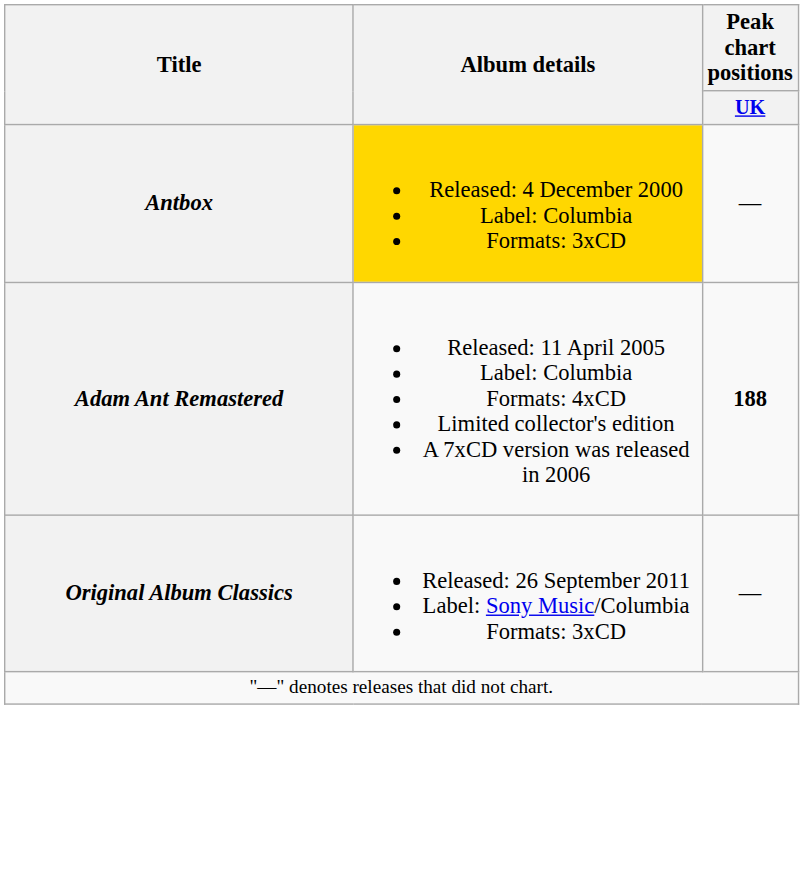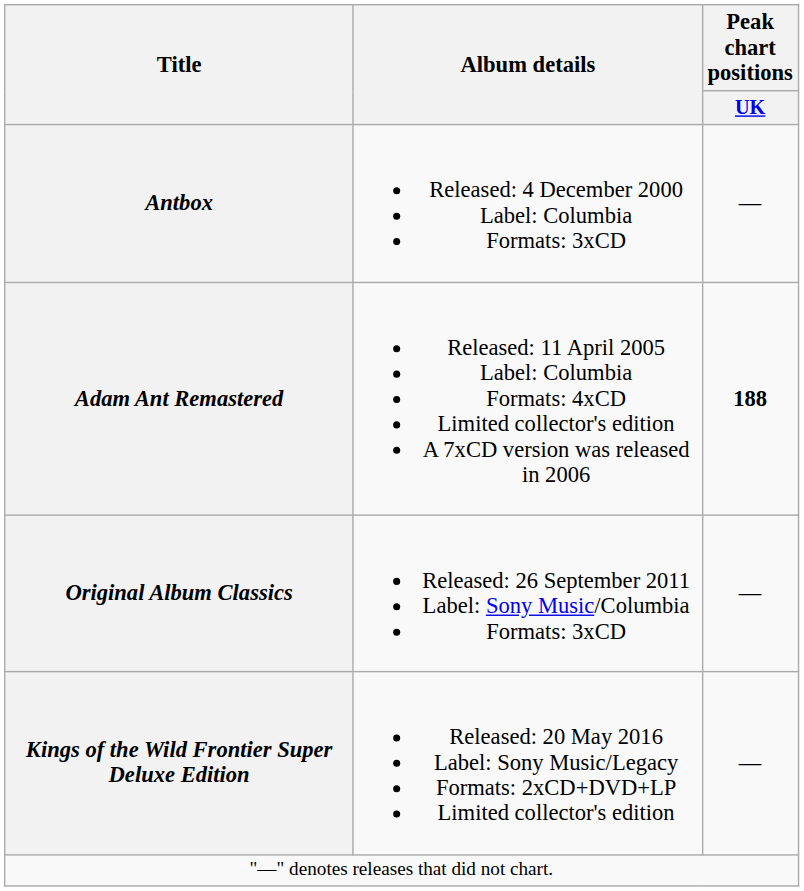 <table class="wikitable plainrowheaders" style="text-align:center;">
 <tr>
 <th rowspan="2" scope="col" style="width:15em;">Title</th>
 <th rowspan="2" scope="col" style="width:15em;">Album details</th>
 <th>Peak chart positions</th>
 </tr>
 <tr>
 <th scope="col" style="width:2em;font-size:90%;"><a href='#'>UK</a><br></th>
 </tr>
 <tr>
 <th scope="row"><em>Antbox</em></th>
-<td style="background: gold;"><br><ul><li>Released: 4 December 2000</li><li>Label: Columbia</li><li>Formats: 3xCD</li></ul></td>
+<td><br><ul><li>Released: 4 December 2000</li><li>Label: Columbia</li><li>Formats: 3xCD</li></ul></td>
 <td>—</td>
 </tr>
 <tr>
 <th scope="row"><em>Adam Ant Remastered</em></th>
 <td><br><ul><li>Released: 11 April 2005</li><li>Label: Columbia</li><li>Formats: 4xCD</li><li>Limited collector's edition</li><li>A 7xCD version was released in 2006</li></ul></td>
 <td><strong>188</strong></td>
 </tr>
 <tr>
 <th scope="row"><em>Original Album Classics</em></th>
 <td><br><ul><li>Released: 26 September 2011</li><li>Label: <a href='#'>Sony Music</a>/Columbia</li><li>Formats: 3xCD</li></ul></td>
 <td>—</td>
 </tr>
 <tr>
+<th scope="row"><em>Kings of the Wild Frontier Super Deluxe Edition</em></th>
+<td><br><ul><li>Released: 20 May 2016</li><li>Label: Sony Music/Legacy</li><li>Formats: 2xCD+DVD+LP</li><li>Limited collector's edition</li></ul></td>
+<td>—</td>
+</tr>
+<tr>
 <td colspan="3" style="font-size:85%">"—" denotes releases that did not chart.</td>
 </tr>
 </table>
